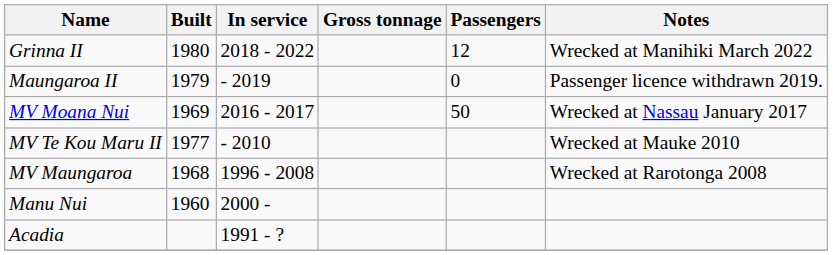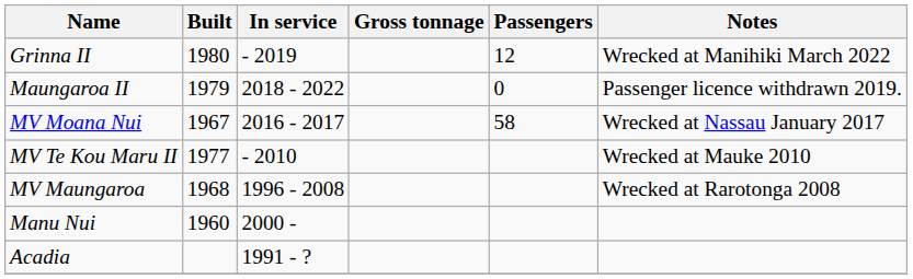 <table class="wikitable">
 <tr>
 <th>Name</th>
 <th>Built</th>
 <th>In service</th>
 <th>Gross tonnage</th>
 <th>Passengers</th>
 <th>Notes</th>
 </tr>
 <tr>
 <td><em>Grinna II</em></td>
 <td>1980</td>
-<td>2018 - 2022</td>
+<td>- 2019</td>
 <td></td>
 <td>12</td>
 <td>Wrecked at Manihiki March 2022</td>
 </tr>
 <tr>
 <td><em>Maungaroa II</em></td>
 <td>1979</td>
-<td>- 2019</td>
+<td>2018 - 2022</td>
 <td></td>
 <td>0</td>
 <td>Passenger licence withdrawn 2019.</td>
 </tr>
 <tr>
 <td><em><a href='#'>MV Moana Nui</a></em></td>
-<td>1969</td>
+<td>1967</td>
 <td>2016 - 2017</td>
 <td></td>
-<td>50</td>
+<td>58</td>
 <td>Wrecked at <a href='#'>Nassau</a> January 2017</td>
 </tr>
 <tr>
 <td><em>MV Te Kou Maru II</em></td>
 <td>1977</td>
 <td>- 2010</td>
 <td></td>
 <td></td>
 <td>Wrecked at Mauke 2010</td>
 </tr>
 <tr>
 <td><em>MV Maungaroa</em></td>
 <td>1968</td>
 <td>1996 - 2008</td>
 <td></td>
 <td></td>
 <td>Wrecked at Rarotonga 2008</td>
 </tr>
 <tr>
 <td><em>Manu Nui</em></td>
 <td>1960</td>
 <td>2000 -</td>
 <td></td>
 <td></td>
 <td></td>
 </tr>
 <tr>
 <td><em>Acadia</em></td>
 <td></td>
 <td>1991 - ?</td>
 <td></td>
 <td></td>
 <td></td>
 </tr>
 <tr>
 </tr>
 </table>
